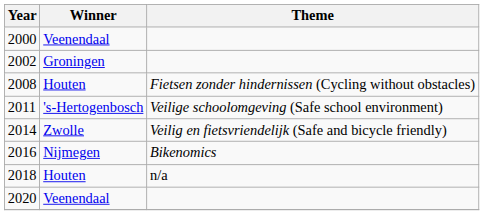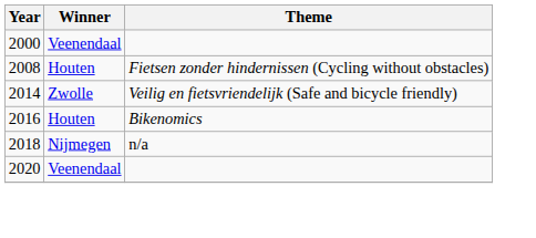 <table class="wikitable">
 <tr>
 <th>Year</th>
 <th>Winner</th>
 <th>Theme</th>
 </tr>
 <tr>
 <td>2000</td>
 <td><a href='#'>Veenendaal</a></td>
 <td> </td>
 </tr>
 <tr>
-<td>2002</td>
-<td><a href='#'>Groningen</a></td>
-<td> </td>
-</tr>
-<tr>
 <td>2008</td>
 <td><a href='#'>Houten</a></td>
 <td><em>Fietsen zonder hindernissen</em> (Cycling without obstacles)</td>
-</tr>
-<tr>
-<td>2011</td>
-<td><a href='#'>'s-Hertogenbosch</a></td>
-<td><em>Veilige schoolomgeving</em> (Safe school environment)</td>
 </tr>
 <tr>
 <td>2014</td>
 <td><a href='#'>Zwolle</a></td>
 <td><em>Veilig en fietsvriendelijk</em> (Safe and bicycle friendly)</td>
 </tr>
 <tr>
 <td>2016</td>
-<td><a href='#'>Nijmegen</a></td>
+<td><a href='#'>Houten</a></td>
 <td><em>Bikenomics</em></td>
 </tr>
 <tr>
 <td>2018</td>
-<td><a href='#'>Houten</a></td>
+<td><a href='#'>Nijmegen</a></td>
 <td>n/a</td>
 </tr>
 <tr>
 <td>2020</td>
 <td><a href='#'>Veenendaal</a></td>
 <td></td>
 </tr>
 <tr>
 </tr>
 </table>
